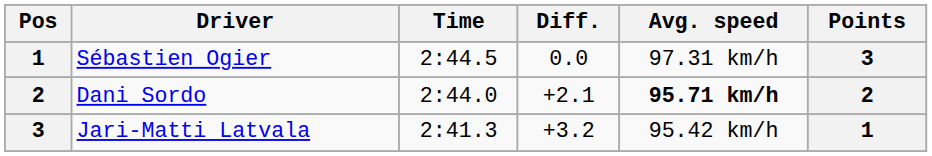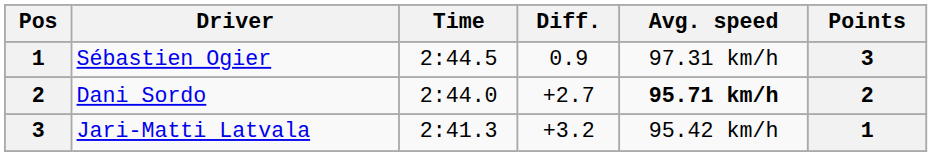 <table class="wikitable" width=80% style="text-align: center; font-size: 90%; max-width: 950px;">
 <tr>
 <th>Pos</th>
 <th>Driver</th>
 <th>Time</th>
 <th>Diff.</th>
 <th>Avg. speed</th>
 <th>Points</th>
 </tr>
 <tr>
 <th>1</th>
 <td align="left"> <a href='#'>Sébastien Ogier</a></td>
 <td>2:44.5</td>
-<td>0.0</td>
+<td>0.9</td>
 <td>97.31 km/h</td>
 <th>3</th>
 </tr>
 <tr>
 <th>2</th>
 <td align="left"> <a href='#'>Dani Sordo</a></td>
 <td>2:44.0</td>
-<td>+2.1</td>
+<td>+2.7</td>
 <td><strong>95.71 km/h</strong></td>
 <th>2</th>
 </tr>
 <tr>
 <th>3</th>
 <td align="left"> <a href='#'>Jari-Matti Latvala</a></td>
 <td>2:41.3</td>
 <td>+3.2</td>
 <td>95.42 km/h</td>
 <th>1</th>
 </tr>
 </table>
